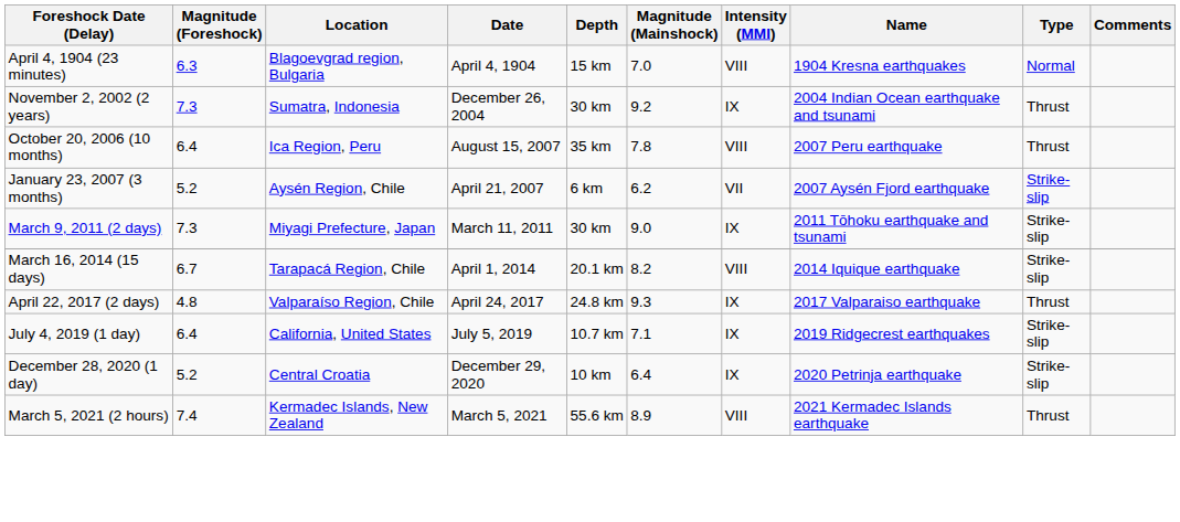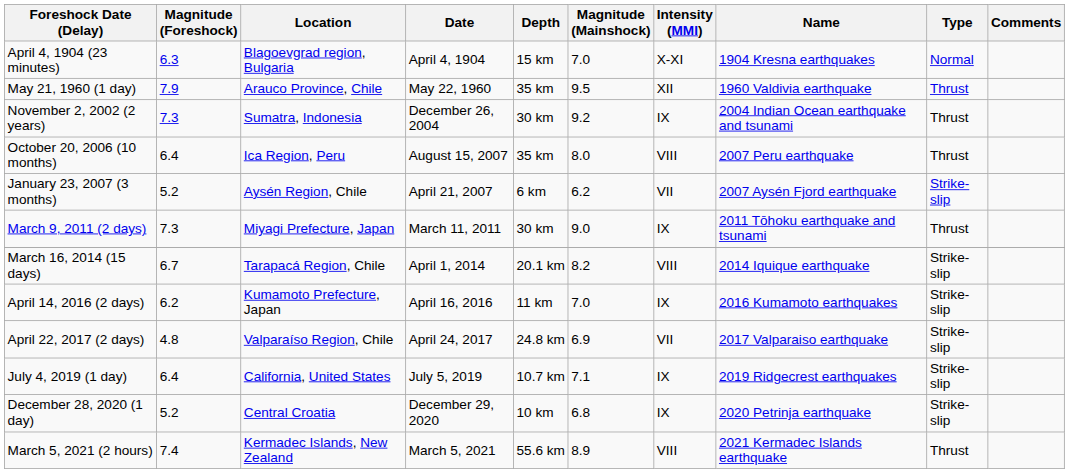 <table class="wikitable sortable col1izq col2izq col3izq col4der col5der">
 <tr>
 <th>Foreshock Date<br>(Delay)</th>
 <th>Magnitude<br>(Foreshock)</th>
 <th>Location</th>
 <th>Date</th>
 <th>Depth</th>
 <th>Magnitude<br>(Mainshock)</th>
 <th>Intensity<br>(<a href='#'>MMI</a>)</th>
 <th>Name</th>
 <th>Type</th>
 <th>Comments</th>
 </tr>
 <tr>
 <td>April 4, 1904 (23 minutes)</td>
 <td><a href='#'>6.3</a> </td>
 <td><a href='#'>Blagoevgrad region</a>, <a href='#'>Bulgaria</a></td>
 <td>April 4, 1904</td>
 <td>15 km</td>
 <td>7.0 </td>
-<td>VIII</td>
+<td>X-XI</td>
 <td><a href='#'>1904 Kresna earthquakes</a></td>
 <td><a href='#'>Normal</a></td>
+<td></td>
+</tr>
+<tr>
+<td>May 21, 1960 (1 day)</td>
+<td><a href='#'>7.9</a> </td>
+<td><a href='#'>Arauco Province</a>, <a href='#'>Chile</a></td>
+<td>May 22, 1960</td>
+<td>35 km</td>
+<td>9.5 </td>
+<td>XII</td>
+<td><a href='#'>1960 Valdivia earthquake</a></td>
+<td><a href='#'>Thrust</a></td>
 <td></td>
 </tr>
 <tr>
 <td>November 2, 2002 (2 years)</td>
 <td><a href='#'>7.3</a> </td>
 <td><a href='#'>Sumatra</a>, <a href='#'>Indonesia</a></td>
 <td>December 26, 2004</td>
 <td>30 km</td>
 <td>9.2 </td>
 <td>IX</td>
 <td><a href='#'>2004 Indian Ocean earthquake and tsunami</a></td>
 <td>Thrust</td>
 <td></td>
 </tr>
 <tr>
 <td>October 20, 2006 (10 months)</td>
 <td>6.4 </td>
 <td><a href='#'>Ica Region</a>, <a href='#'>Peru</a></td>
 <td>August 15, 2007</td>
 <td>35 km</td>
-<td>7.8 </td>
+<td>8.0 </td>
 <td>VIII</td>
 <td><a href='#'>2007 Peru earthquake</a></td>
 <td>Thrust</td>
 <td></td>
 </tr>
 <tr>
 <td>January 23, 2007 (3 months)</td>
 <td>5.2 </td>
 <td><a href='#'>Aysén Region</a>, Chile</td>
 <td>April 21, 2007</td>
 <td>6 km</td>
 <td>6.2 </td>
 <td>VII</td>
 <td><a href='#'>2007 Aysén Fjord earthquake</a></td>
 <td><a href='#'>Strike-slip</a></td>
 <td></td>
 </tr>
 <tr>
 <td><a href='#'>March 9, 2011 (2 days)</a></td>
 <td>7.3 </td>
 <td><a href='#'>Miyagi Prefecture</a>, <a href='#'>Japan</a></td>
 <td>March 11, 2011</td>
 <td>30 km</td>
 <td>9.0 </td>
 <td>IX</td>
 <td><a href='#'>2011 Tōhoku earthquake and tsunami</a></td>
-<td>Strike-slip</td>
+<td>Thrust</td>
 <td></td>
 </tr>
 <tr>
 </tr>
 <tr>
 <td>March 16, 2014 (15 days)</td>
 <td>6.7 </td>
 <td><a href='#'>Tarapacá Region</a>, Chile</td>
 <td>April 1, 2014</td>
 <td>20.1 km</td>
 <td>8.2 </td>
 <td>VIII</td>
 <td><a href='#'>2014 Iquique earthquake</a></td>
 <td>Strike-slip</td>
 <td></td>
 </tr>
 <tr>
+<td>April 14, 2016 (2 days)</td>
+<td>6.2 </td>
+<td><a href='#'>Kumamoto Prefecture</a>, Japan</td>
+<td>April 16, 2016</td>
+<td>11 km</td>
+<td>7.0 </td>
+<td>IX</td>
+<td><a href='#'>2016 Kumamoto earthquakes</a></td>
+<td>Strike-slip</td>
+<td></td>
+</tr>
+<tr>
 <td>April 22, 2017 (2 days)</td>
 <td>4.8 </td>
 <td><a href='#'>Valparaíso Region</a>, Chile</td>
 <td>April 24, 2017</td>
 <td>24.8 km</td>
-<td>9.3 </td>
-<td>IX</td>
+<td>6.9 </td>
+<td>VII</td>
 <td><a href='#'>2017 Valparaiso earthquake</a></td>
-<td>Thrust</td>
+<td>Strike-slip</td>
 <td></td>
 </tr>
 <tr>
 <td>July 4, 2019 (1 day)</td>
 <td>6.4 </td>
 <td><a href='#'>California</a>, <a href='#'>United States</a></td>
 <td>July 5, 2019</td>
 <td>10.7 km</td>
 <td>7.1 </td>
 <td>IX</td>
 <td><a href='#'>2019 Ridgecrest earthquakes</a></td>
 <td>Strike-slip</td>
 <td></td>
 </tr>
 <tr>
 <td>December 28, 2020 (1 day)</td>
 <td>5.2 </td>
 <td><a href='#'>Central Croatia</a></td>
 <td>December 29, 2020</td>
 <td>10 km</td>
-<td>6.4 </td>
+<td>6.8 </td>
 <td>IX</td>
 <td><a href='#'>2020 Petrinja earthquake</a></td>
 <td>Strike-slip</td>
 <td></td>
 </tr>
 <tr>
 <td>March 5, 2021 (2 hours)</td>
 <td>7.4 </td>
 <td><a href='#'>Kermadec Islands</a>, <a href='#'>New Zealand</a></td>
 <td>March 5, 2021</td>
 <td>55.6 km</td>
 <td>8.9 </td>
 <td>VIII</td>
 <td><a href='#'>2021 Kermadec Islands earthquake</a></td>
 <td>Thrust</td>
 <td></td>
 </tr>
 </table>
